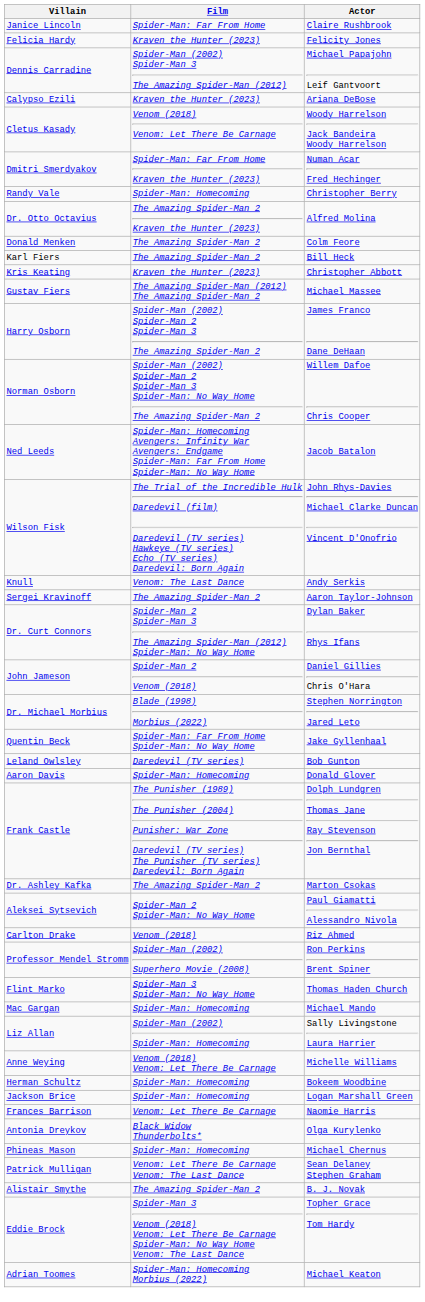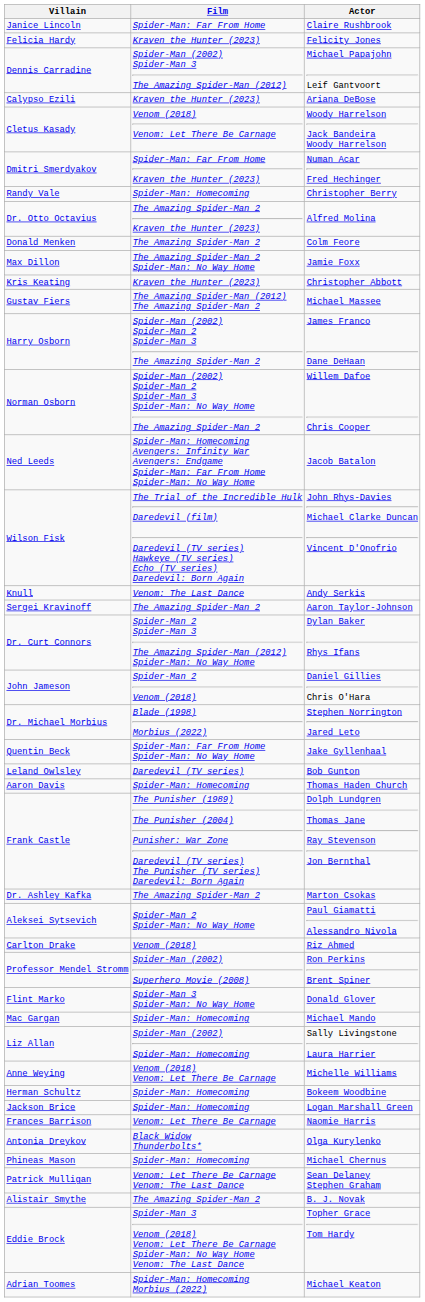 <table class="wikitable sortable">
 <tr>
 <th>Villain</th>
 <th><a href='#'>Film</a></th>
 <th>Actor</th>
 </tr>
 <tr>
 <td><a href='#'>Janice Lincoln<br></a></td>
 <td><em><a href='#'>Spider-Man: Far From Home</a></em></td>
 <td><a href='#'>Claire Rushbrook</a></td>
 </tr>
 <tr>
 <td><a href='#'>Felicia Hardy<br></a></td>
 <td><em><a href='#'>Kraven the Hunter (2023)</a></em></td>
 <td><a href='#'>Felicity Jones</a></td>
 </tr>
 <tr>
 <td><a href='#'>Dennis Carradine<br></a></td>
 <td><em><a href='#'>Spider-Man (2002)</a></em><br><em><a href='#'>Spider-Man 3</a></em><hr><em><a href='#'>The Amazing Spider-Man (2012)</a></em></td>
 <td><a href='#'>Michael Papajohn</a><br><br><hr>Leif Gantvoort<br></td>
 </tr>
 <tr>
 <td><a href='#'>Calypso Ezili<br></a></td>
 <td><em><a href='#'>Kraven the Hunter (2023)</a></em></td>
 <td><a href='#'>Ariana DeBose</a></td>
 </tr>
 <tr>
 <td><a href='#'>Cletus Kasady</a><br><a href='#'></a></td>
 <td><em><a href='#'>Venom (2018)</a></em><hr><em><a href='#'>Venom: Let There Be Carnage</a></em><br><br></td>
 <td><a href='#'>Woody Harrelson</a><hr><a href='#'>Jack Bandeira</a><br><a href='#'>Woody Harrelson</a></td>
 </tr>
 <tr>
 <td><a href='#'>Dmitri Smerdyakov<br></a></td>
 <td><em><a href='#'>Spider-Man: Far From Home</a></em><hr><em><a href='#'>Kraven the Hunter (2023)</a></em></td>
 <td><a href='#'>Numan Acar</a><hr><a href='#'>Fred Hechinger</a></td>
 </tr>
 <tr>
 <td><a href='#'>Randy Vale<br></a></td>
 <td><em><a href='#'>Spider-Man: Homecoming</a></em></td>
 <td><a href='#'>Christopher Berry</a></td>
 </tr>
 <tr>
 <td><a href='#'>Dr. Otto Octavius<br></a></td>
 <td><em><a href='#'>The Amazing Spider-Man 2</a></em><hr><em><a href='#'>Kraven the Hunter (2023)</a></em></td>
 <td><a href='#'>Alfred Molina</a></td>
 </tr>
 <tr>
 <td><a href='#'>Donald Menken</a></td>
 <td><em><a href='#'>The Amazing Spider-Man 2</a></em></td>
 <td><a href='#'>Colm Feore</a></td>
 </tr>
 <tr>
-<td>Karl Fiers<br></td>
-<td><em><a href='#'>The Amazing Spider-Man 2</a></em></td>
-<td><a href='#'>Bill Heck</a></td>
+<td><a href='#'>Max Dillon<br></a></td>
+<td><em><a href='#'>The Amazing Spider-Man 2</a></em><br><em><a href='#'>Spider-Man: No Way Home</a></em></td>
+<td><a href='#'>Jamie Foxx</a></td>
 </tr>
 <tr>
 <td><a href='#'>Kris Keating<br></a></td>
 <td><em><a href='#'>Kraven the Hunter (2023)</a></em></td>
 <td><a href='#'>Christopher Abbott</a></td>
 </tr>
 <tr>
 <td><a href='#'>Gustav Fiers<br></a></td>
 <td><em><a href='#'>The Amazing Spider-Man (2012)</a></em><br><em><a href='#'>The Amazing Spider-Man 2</a></em></td>
 <td><a href='#'>Michael Massee</a></td>
 </tr>
 <tr>
 <td><a href='#'>Harry Osborn</a><br><a href='#'></a></td>
 <td><em><a href='#'>Spider-Man (2002)</a></em><br><em><a href='#'>Spider-Man 2</a></em><br><em><a href='#'>Spider-Man 3</a></em><hr><em><a href='#'>The Amazing Spider-Man 2</a></em></td>
 <td><a href='#'>James Franco</a><br><br><br><hr><a href='#'>Dane DeHaan</a></td>
 </tr>
 <tr>
 <td><a href='#'>Norman Osborn</a><br><a href='#'></a></td>
 <td><em><a href='#'>Spider-Man (2002)</a></em><br><em><a href='#'>Spider-Man 2</a></em><br><em><a href='#'>Spider-Man 3</a></em><br><em><a href='#'>Spider-Man: No Way Home</a></em><hr><em><a href='#'>The Amazing Spider-Man 2</a></em></td>
 <td><a href='#'>Willem Dafoe</a><br><br><br><br><hr><a href='#'>Chris Cooper</a></td>
 </tr>
 <tr>
 <td><a href='#'>Ned Leeds</a><br><a href='#'></a></td>
 <td><em><a href='#'>Spider-Man: Homecoming</a></em><br><em><a href='#'>Avengers: Infinity War</a></em><br><em><a href='#'>Avengers: Endgame</a></em><br><em><a href='#'>Spider-Man: Far From Home</a></em><br><em><a href='#'>Spider-Man: No Way Home</a></em></td>
 <td><a href='#'>Jacob Batalon</a></td>
 </tr>
 <tr>
 <td><a href='#'>Wilson Fisk<br></a></td>
 <td><em><a href='#'>The Trial of the Incredible Hulk</a></em><hr><em><a href='#'>Daredevil (film)</a></em><br><br><hr><em><a href='#'>Daredevil (TV series)</a></em><br><em><a href='#'>Hawkeye (TV series)</a></em><br><em><a href='#'>Echo (TV series)</a></em><br><em><a href='#'>Daredevil: Born Again</a></em></td>
 <td><a href='#'>John Rhys-Davies</a><hr><a href='#'>Michael Clarke Duncan</a><br><br><hr><a href='#'>Vincent D'Onofrio</a><br><br><br><br></td>
 </tr>
 <tr>
 <td><a href='#'>Knull</a></td>
 <td><em><a href='#'>Venom: The Last Dance</a></em></td>
 <td><a href='#'>Andy Serkis</a></td>
 </tr>
 <tr>
 <td><a href='#'>Sergei Kravinoff<br></a></td>
 <td><em><a href='#'>The Amazing Spider-Man 2</a></em></td>
 <td><a href='#'>Aaron Taylor-Johnson</a></td>
 </tr>
 <tr>
 <td><a href='#'>Dr. Curt Connors<br></a></td>
 <td><em><a href='#'>Spider-Man 2</a></em><br><em><a href='#'>Spider-Man 3</a></em><hr><em><a href='#'>The Amazing Spider-Man (2012)</a></em><br><em><a href='#'>Spider-Man: No Way Home</a></em></td>
 <td><a href='#'>Dylan Baker</a><br><br><hr><a href='#'>Rhys Ifans</a><br><br></td>
 </tr>
 <tr>
 <td><a href='#'>John Jameson<br></a></td>
 <td><em><a href='#'>Spider-Man 2</a></em><hr><em><a href='#'>Venom (2018)</a></em></td>
 <td><a href='#'>Daniel Gillies</a><hr>Chris O'Hara</td>
 </tr>
 <tr>
 <td><a href='#'>Dr. Michael Morbius<br></a></td>
 <td><em><a href='#'>Blade (1998)</a></em><hr><em><a href='#'>Morbius (2022)</a></em></td>
 <td><a href='#'>Stephen Norrington</a><hr><a href='#'>Jared Leto</a></td>
 </tr>
 <tr>
 <td><a href='#'>Quentin Beck<br></a></td>
 <td><em><a href='#'>Spider-Man: Far From Home</a></em><br><em><a href='#'>Spider-Man: No Way Home</a></em></td>
 <td><a href='#'>Jake Gyllenhaal</a></td>
 </tr>
 <tr>
 <td><a href='#'>Leland Owlsley<br></a></td>
 <td><em><a href='#'>Daredevil (TV series)</a></em></td>
 <td><a href='#'>Bob Gunton</a></td>
 </tr>
 <tr>
 <td><a href='#'>Aaron Davis</a><br><a href='#'></a></td>
 <td><em><a href='#'>Spider-Man: Homecoming</a></em></td>
-<td><a href='#'>Donald Glover</a></td>
+<td><a href='#'>Thomas Haden Church</a></td>
 </tr>
 <tr>
 <td><a href='#'>Frank Castle<br></a></td>
 <td><em><a href='#'>The Punisher (1989)</a></em><hr><em><a href='#'>The Punisher (2004)</a></em><hr><em><a href='#'>Punisher: War Zone</a></em><hr><em><a href='#'>Daredevil (TV series)</a></em><br><em><a href='#'>The Punisher (TV series)</a></em><br><em><a href='#'>Daredevil: Born Again</a></em></td>
 <td><a href='#'>Dolph Lundgren</a><hr><a href='#'>Thomas Jane</a><hr><a href='#'>Ray Stevenson</a><hr><a href='#'>Jon Bernthal</a><br><br><br></td>
 </tr>
 <tr>
 <td><a href='#'>Dr. Ashley Kafka<br></a></td>
 <td><em><a href='#'>The Amazing Spider-Man 2</a></em></td>
 <td><a href='#'>Marton Csokas</a></td>
 </tr>
 <tr>
 <td><a href='#'>Aleksei Sytsevich<br></a></td>
 <td><em><a href='#'>Spider-Man 2</a></em><br><em><a href='#'>Spider-Man: No Way Home</a></em></td>
 <td><a href='#'>Paul Giamatti</a><hr><a href='#'>Alessandro Nivola</a></td>
 </tr>
 <tr>
 <td><a href='#'>Carlton Drake</a><br><a href='#'></a></td>
 <td><em><a href='#'>Venom (2018)</a></em></td>
 <td><a href='#'>Riz Ahmed</a></td>
 </tr>
 <tr>
 <td><a href='#'>Professor Mendel Stromm<br></a></td>
 <td><em><a href='#'>Spider-Man (2002)</a></em><hr><em><a href='#'>Superhero Movie (2008)</a></em></td>
 <td><a href='#'>Ron Perkins</a><hr><a href='#'>Brent Spiner</a></td>
 </tr>
 <tr>
 <td><a href='#'>Flint Marko<br></a></td>
 <td><em><a href='#'>Spider-Man 3</a></em><br><em><a href='#'>Spider-Man: No Way Home</a></em></td>
-<td><a href='#'>Thomas Haden Church</a></td>
+<td><a href='#'>Donald Glover</a></td>
 </tr>
 <tr>
 <td><a href='#'>Mac Gargan</a><br><a href='#'></a></td>
 <td><em><a href='#'>Spider-Man: Homecoming</a></em></td>
 <td><a href='#'>Michael Mando</a></td>
 </tr>
 <tr>
 <td><a href='#'>Liz Allan<br></a></td>
 <td><em><a href='#'>Spider-Man (2002)</a></em><hr><em><a href='#'>Spider-Man: Homecoming</a></em></td>
 <td>Sally Livingstone<hr><a href='#'>Laura Harrier</a></td>
 </tr>
 <tr>
 <td><a href='#'>Anne Weying<br></a></td>
 <td><em><a href='#'>Venom (2018)</a></em><br><em><a href='#'>Venom: Let There Be Carnage</a></em></td>
 <td><a href='#'>Michelle Williams</a></td>
 </tr>
 <tr>
 <td><a href='#'>Herman Schultz<br></a></td>
 <td><em><a href='#'>Spider-Man: Homecoming</a></em></td>
 <td><a href='#'>Bokeem Woodbine</a></td>
 </tr>
 <tr>
 <td><a href='#'>Jackson Brice<br></a></td>
 <td><em><a href='#'>Spider-Man: Homecoming</a></em></td>
 <td><a href='#'>Logan Marshall Green</a></td>
 </tr>
 <tr>
 <td><a href='#'>Frances Barrison<br></a></td>
 <td><em><a href='#'>Venom: Let There Be Carnage</a></em></td>
 <td><a href='#'>Naomie Harris</a></td>
 </tr>
 <tr>
 <td><a href='#'>Antonia Dreykov<br></a></td>
 <td><em><a href='#'>Black Widow</a></em><br><em><a href='#'>Thunderbolts*</a></em></td>
 <td><a href='#'>Olga Kurylenko</a></td>
 </tr>
 <tr>
 <td><a href='#'>Phineas Mason<br></a></td>
 <td><em><a href='#'>Spider-Man: Homecoming</a></em></td>
 <td><a href='#'>Michael Chernus</a></td>
 </tr>
 <tr>
 <td><a href='#'>Patrick Mulligan<br></a></td>
 <td><em><a href='#'>Venom: Let There Be Carnage</a></em><br><em><a href='#'>Venom: The Last Dance</a></em></td>
 <td><a href='#'>Sean Delaney</a><br><a href='#'>Stephen Graham</a></td>
 </tr>
 <tr>
 <td><a href='#'>Alistair Smythe<br></a></td>
 <td><em><a href='#'>The Amazing Spider-Man 2</a></em></td>
 <td><a href='#'>B. J. Novak</a></td>
 </tr>
 <tr>
 <td><a href='#'>Eddie Brock</a><br><a href='#'></a></td>
 <td><em><a href='#'>Spider-Man 3</a></em><hr><em><a href='#'>Venom (2018)</a></em><br><em><a href='#'>Venom: Let There Be Carnage</a></em><br><em><a href='#'>Spider-Man: No Way Home</a></em><br><em><a href='#'>Venom: The Last Dance</a></em></td>
 <td><a href='#'>Topher Grace</a><hr><a href='#'>Tom Hardy</a><br><br><br><br></td>
 </tr>
 <tr>
 <td><a href='#'>Adrian Toomes<br></a></td>
 <td><em><a href='#'>Spider-Man: Homecoming</a></em><br><em><a href='#'>Morbius (2022)</a></em></td>
 <td><a href='#'>Michael Keaton</a></td>
 </tr>
 </table>
